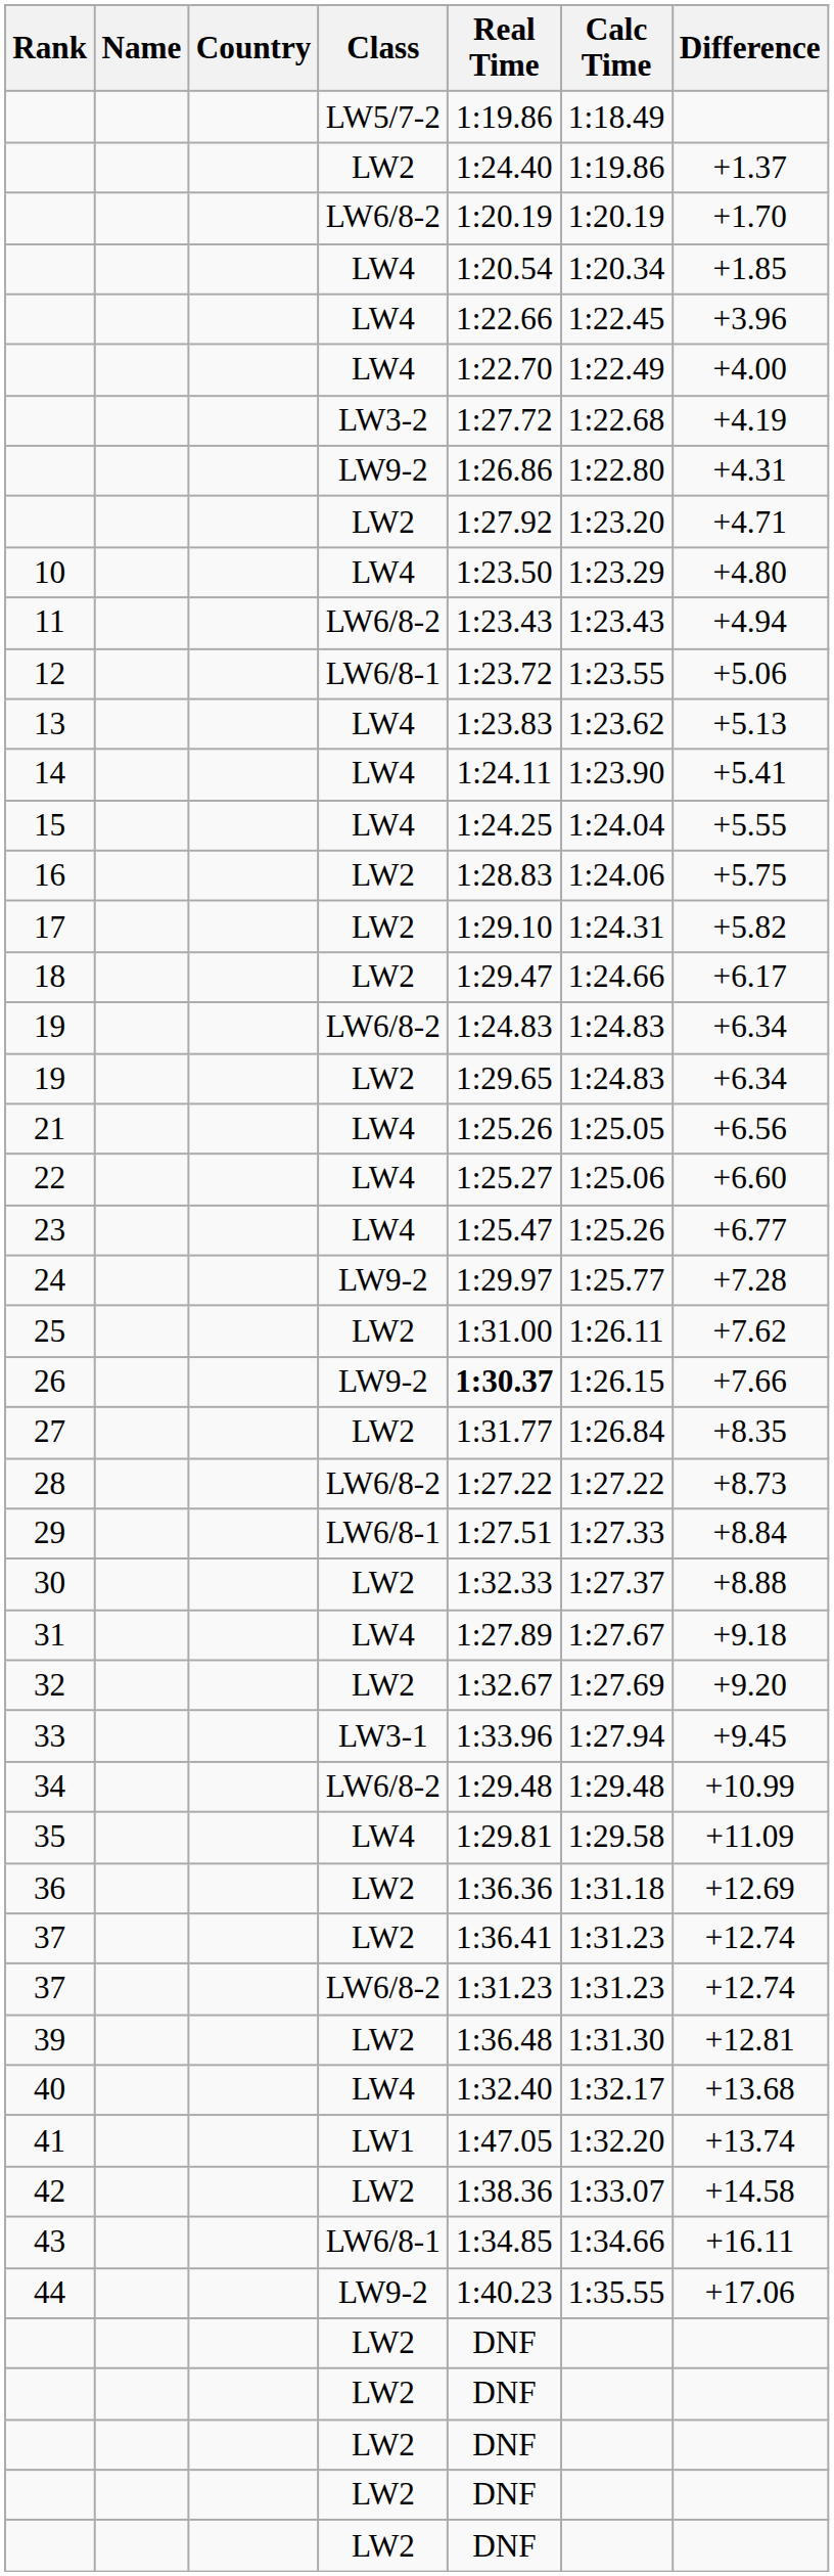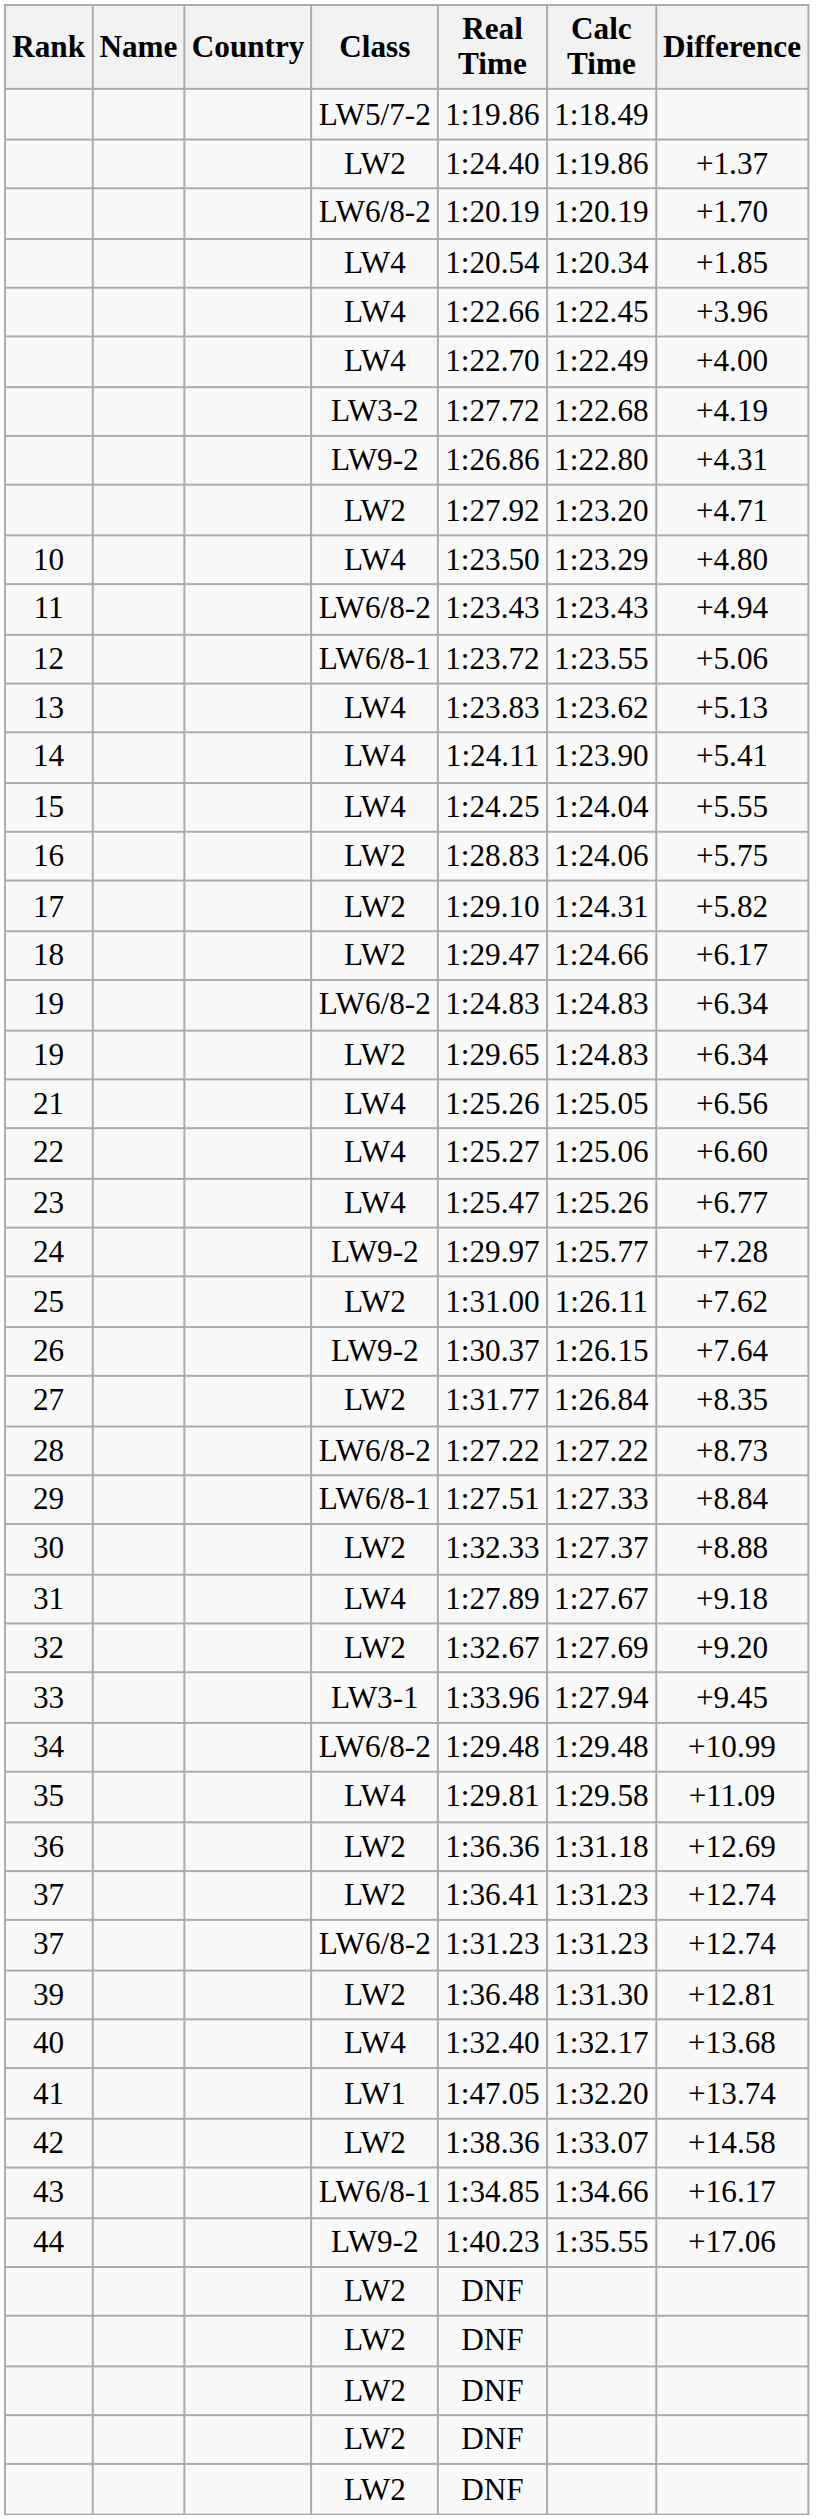 <table class="wikitable sortable" style="text-align:center">
 <tr>
 <th>Rank</th>
 <th>Name</th>
 <th>Country</th>
 <th>Class</th>
 <th>Real<br>Time</th>
 <th>Calc<br>Time</th>
 <th Class="unsortable">Difference</th>
 </tr>
 <tr>
 <td></td>
 <td align=left></td>
 <td align=left></td>
 <td>LW5/7-2</td>
 <td>1:19.86</td>
 <td>1:18.49</td>
 <td></td>
 </tr>
 <tr>
 <td></td>
 <td align=left></td>
 <td align=left></td>
 <td>LW2</td>
 <td>1:24.40</td>
 <td>1:19.86</td>
 <td>+1.37</td>
 </tr>
 <tr>
 <td></td>
 <td align=left></td>
 <td align=left></td>
 <td>LW6/8-2</td>
 <td>1:20.19</td>
 <td>1:20.19</td>
 <td>+1.70</td>
 </tr>
 <tr>
 <td></td>
 <td align=left></td>
 <td align=left></td>
 <td>LW4</td>
 <td>1:20.54</td>
 <td>1:20.34</td>
 <td>+1.85</td>
 </tr>
 <tr>
 <td></td>
 <td align=left></td>
 <td align=left></td>
 <td>LW4</td>
 <td>1:22.66</td>
 <td>1:22.45</td>
 <td>+3.96</td>
 </tr>
 <tr>
 <td></td>
 <td align=left></td>
 <td align=left></td>
 <td>LW4</td>
 <td>1:22.70</td>
 <td>1:22.49</td>
 <td>+4.00</td>
 </tr>
 <tr>
 <td></td>
 <td align=left></td>
 <td align=left></td>
 <td>LW3-2</td>
 <td>1:27.72</td>
 <td>1:22.68</td>
 <td>+4.19</td>
 </tr>
 <tr>
 <td></td>
 <td align=left></td>
 <td align=left></td>
 <td>LW9-2</td>
 <td>1:26.86</td>
 <td>1:22.80</td>
 <td>+4.31</td>
 </tr>
 <tr>
 <td></td>
 <td align=left></td>
 <td align=left></td>
 <td>LW2</td>
 <td>1:27.92</td>
 <td>1:23.20</td>
 <td>+4.71</td>
 </tr>
 <tr>
 <td>10</td>
 <td align=left></td>
 <td align=left></td>
 <td>LW4</td>
 <td>1:23.50</td>
 <td>1:23.29</td>
 <td>+4.80</td>
 </tr>
 <tr>
 <td>11</td>
 <td align=left></td>
 <td align=left></td>
 <td>LW6/8-2</td>
 <td>1:23.43</td>
 <td>1:23.43</td>
 <td>+4.94</td>
 </tr>
 <tr>
 <td>12</td>
 <td align=left></td>
 <td align=left></td>
 <td>LW6/8-1</td>
 <td>1:23.72</td>
 <td>1:23.55</td>
 <td>+5.06</td>
 </tr>
 <tr>
 <td>13</td>
 <td align=left></td>
 <td align=left></td>
 <td>LW4</td>
 <td>1:23.83</td>
 <td>1:23.62</td>
 <td>+5.13</td>
 </tr>
 <tr>
 <td>14</td>
 <td align=left></td>
 <td align=left></td>
 <td>LW4</td>
 <td>1:24.11</td>
 <td>1:23.90</td>
 <td>+5.41</td>
 </tr>
 <tr>
 <td>15</td>
 <td align=left></td>
 <td align=left></td>
 <td>LW4</td>
 <td>1:24.25</td>
 <td>1:24.04</td>
 <td>+5.55</td>
 </tr>
 <tr>
 <td>16</td>
 <td align=left></td>
 <td align=left></td>
 <td>LW2</td>
 <td>1:28.83</td>
 <td>1:24.06</td>
 <td>+5.75</td>
 </tr>
 <tr>
 <td>17</td>
 <td align=left></td>
 <td align=left></td>
 <td>LW2</td>
 <td>1:29.10</td>
 <td>1:24.31</td>
 <td>+5.82</td>
 </tr>
 <tr>
 <td>18</td>
 <td align=left></td>
 <td align=left></td>
 <td>LW2</td>
 <td>1:29.47</td>
 <td>1:24.66</td>
 <td>+6.17</td>
 </tr>
 <tr>
 <td>19</td>
 <td align=left></td>
 <td align=left></td>
 <td>LW6/8-2</td>
 <td>1:24.83</td>
 <td>1:24.83</td>
 <td>+6.34</td>
 </tr>
 <tr>
 <td>19</td>
 <td align=left></td>
 <td align=left></td>
 <td>LW2</td>
 <td>1:29.65</td>
 <td>1:24.83</td>
 <td>+6.34</td>
 </tr>
 <tr>
 <td>21</td>
 <td align=left></td>
 <td align=left></td>
 <td>LW4</td>
 <td>1:25.26</td>
 <td>1:25.05</td>
 <td>+6.56</td>
 </tr>
 <tr>
 <td>22</td>
 <td align=left></td>
 <td align=left></td>
 <td>LW4</td>
 <td>1:25.27</td>
 <td>1:25.06</td>
 <td>+6.60</td>
 </tr>
 <tr>
 <td>23</td>
 <td align=left></td>
 <td align=left></td>
 <td>LW4</td>
 <td>1:25.47</td>
 <td>1:25.26</td>
 <td>+6.77</td>
 </tr>
 <tr>
 <td>24</td>
 <td align=left></td>
 <td align=left></td>
 <td>LW9-2</td>
 <td>1:29.97</td>
 <td>1:25.77</td>
 <td>+7.28</td>
 </tr>
 <tr>
 <td>25</td>
 <td align=left></td>
 <td align=left></td>
 <td>LW2</td>
 <td>1:31.00</td>
 <td>1:26.11</td>
 <td>+7.62</td>
 </tr>
 <tr>
 <td>26</td>
 <td align=left></td>
 <td align=left></td>
 <td>LW9-2</td>
-<td><strong>1:30.37</strong></td>
+<td>1:30.37</td>
 <td>1:26.15</td>
-<td>+7.66</td>
+<td>+7.64</td>
 </tr>
 <tr>
 <td>27</td>
 <td align=left></td>
 <td align=left></td>
 <td>LW2</td>
 <td>1:31.77</td>
 <td>1:26.84</td>
 <td>+8.35</td>
 </tr>
 <tr>
 <td>28</td>
 <td align=left></td>
 <td align=left></td>
 <td>LW6/8-2</td>
 <td>1:27.22</td>
 <td>1:27.22</td>
 <td>+8.73</td>
 </tr>
 <tr>
 <td>29</td>
 <td align=left></td>
 <td align=left></td>
 <td>LW6/8-1</td>
 <td>1:27.51</td>
 <td>1:27.33</td>
 <td>+8.84</td>
 </tr>
 <tr>
 <td>30</td>
 <td align=left></td>
 <td align=left></td>
 <td>LW2</td>
 <td>1:32.33</td>
 <td>1:27.37</td>
 <td>+8.88</td>
 </tr>
 <tr>
 <td>31</td>
 <td align=left></td>
 <td align=left></td>
 <td>LW4</td>
 <td>1:27.89</td>
 <td>1:27.67</td>
 <td>+9.18</td>
 </tr>
 <tr>
 <td>32</td>
 <td align=left></td>
 <td align=left></td>
 <td>LW2</td>
 <td>1:32.67</td>
 <td>1:27.69</td>
 <td>+9.20</td>
 </tr>
 <tr>
 <td>33</td>
 <td align=left></td>
 <td align=left></td>
 <td>LW3-1</td>
 <td>1:33.96</td>
 <td>1:27.94</td>
 <td>+9.45</td>
 </tr>
 <tr>
 <td>34</td>
 <td align=left></td>
 <td align=left></td>
 <td>LW6/8-2</td>
 <td>1:29.48</td>
 <td>1:29.48</td>
 <td>+10.99</td>
 </tr>
 <tr>
 <td>35</td>
 <td align=left></td>
 <td align=left></td>
 <td>LW4</td>
 <td>1:29.81</td>
 <td>1:29.58</td>
 <td>+11.09</td>
 </tr>
 <tr>
 <td>36</td>
 <td align=left></td>
 <td align=left></td>
 <td>LW2</td>
 <td>1:36.36</td>
 <td>1:31.18</td>
 <td>+12.69</td>
 </tr>
 <tr>
 <td>37</td>
 <td align=left></td>
 <td align=left></td>
 <td>LW2</td>
 <td>1:36.41</td>
 <td>1:31.23</td>
 <td>+12.74</td>
 </tr>
 <tr>
 <td>37</td>
 <td align=left></td>
 <td align=left></td>
 <td>LW6/8-2</td>
 <td>1:31.23</td>
 <td>1:31.23</td>
 <td>+12.74</td>
 </tr>
 <tr>
 <td>39</td>
 <td align=left></td>
 <td align=left></td>
 <td>LW2</td>
 <td>1:36.48</td>
 <td>1:31.30</td>
 <td>+12.81</td>
 </tr>
 <tr>
 <td>40</td>
 <td align=left></td>
 <td align=left></td>
 <td>LW4</td>
 <td>1:32.40</td>
 <td>1:32.17</td>
 <td>+13.68</td>
 </tr>
 <tr>
 <td>41</td>
 <td align=left></td>
 <td align=left></td>
 <td>LW1</td>
 <td>1:47.05</td>
 <td>1:32.20</td>
 <td>+13.74</td>
 </tr>
 <tr>
 <td>42</td>
 <td align=left></td>
 <td align=left></td>
 <td>LW2</td>
 <td>1:38.36</td>
 <td>1:33.07</td>
 <td>+14.58</td>
 </tr>
 <tr>
 <td>43</td>
 <td align=left></td>
 <td align=left></td>
 <td>LW6/8-1</td>
 <td>1:34.85</td>
 <td>1:34.66</td>
-<td>+16.11</td>
+<td>+16.17</td>
 </tr>
 <tr>
 <td>44</td>
 <td align=left></td>
 <td align=left></td>
 <td>LW9-2</td>
 <td>1:40.23</td>
 <td>1:35.55</td>
 <td>+17.06</td>
 </tr>
 <tr>
 <td></td>
 <td align=left></td>
 <td align=left></td>
 <td>LW2</td>
 <td>DNF</td>
 <td></td>
 <td></td>
 </tr>
 <tr>
 <td></td>
 <td align=left></td>
 <td align=left></td>
 <td>LW2</td>
 <td>DNF</td>
 <td></td>
 <td></td>
 </tr>
 <tr>
 <td></td>
 <td align=left></td>
 <td align=left></td>
 <td>LW2</td>
 <td>DNF</td>
 <td></td>
 <td></td>
 </tr>
 <tr>
 <td></td>
 <td align=left></td>
 <td align=left></td>
 <td>LW2</td>
 <td>DNF</td>
 <td></td>
 <td></td>
 </tr>
 <tr>
 <td></td>
 <td align=left></td>
 <td align=left></td>
 <td>LW2</td>
 <td>DNF</td>
 <td></td>
 <td></td>
 </tr>
 </table>
